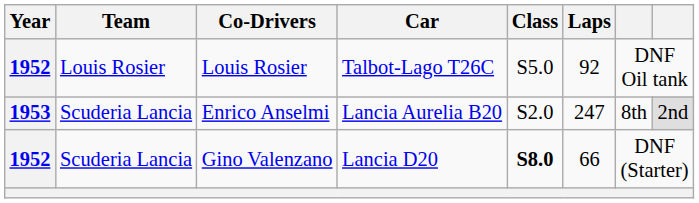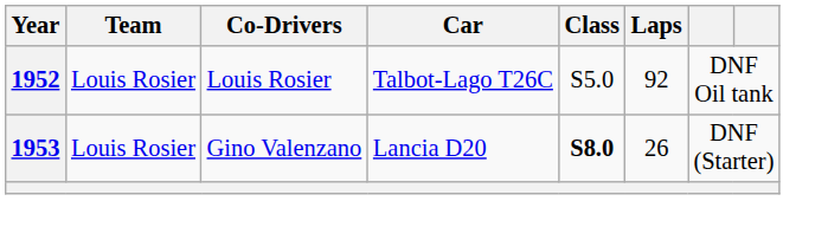 <table class="wikitable" style="text-align:center; font-size:90%">
 <tr>
 <th>Year</th>
 <th>Team</th>
 <th>Co-Drivers</th>
 <th>Car</th>
 <th>Class</th>
 <th>Laps</th>
 <th></th>
 <th></th>
 </tr>
 <tr>
 <th><a href='#'>1952</a></th>
 <td align="left"> <a href='#'>Louis Rosier</a></td>
 <td align="left"> <a href='#'>Louis Rosier</a></td>
 <td align="left"><a href='#'>Talbot-Lago T26C</a></td>
 <td>S5.0</td>
 <td>92</td>
 <td colspan=2>DNF<br>Oil tank</td>
 </tr>
 <tr>
 <th><a href='#'>1953</a></th>
-<td align="left"> <a href='#'>Scuderia Lancia</a></td>
-<td align="left"> <a href='#'>Enrico Anselmi</a></td>
-<td align="left"><a href='#'>Lancia Aurelia B20</a></td>
-<td>S2.0</td>
-<td>247</td>
-<td>8th</td>
-<td style="background:#dfdfdf;">2nd</td>
-</tr>
-<tr>
-<th><a href='#'>1952</a></th>
-<td align="left"> <a href='#'>Scuderia Lancia</a></td>
+<td align="left"> <a href='#'>Louis Rosier</a></td>
 <td align="left"> <a href='#'>Gino Valenzano</a></td>
 <td align="left"><a href='#'>Lancia D20</a></td>
 <td><strong>S8.0</strong></td>
-<td>66</td>
+<td>26</td>
 <td colspan=2>DNF<br>(Starter)</td>
 </tr>
 <tr>
 <th colspan="8"></th>
 </tr>
 </table>
